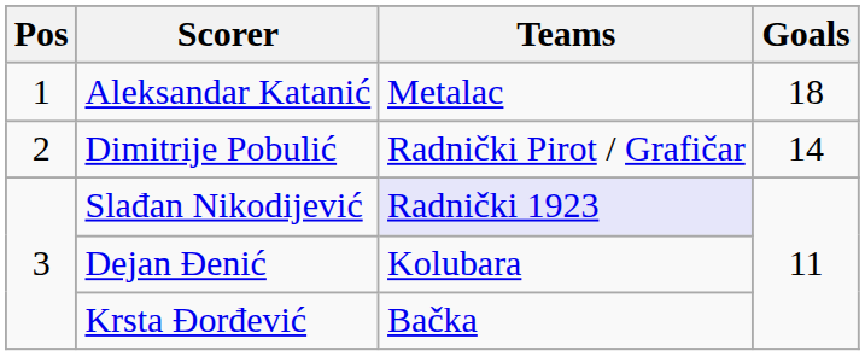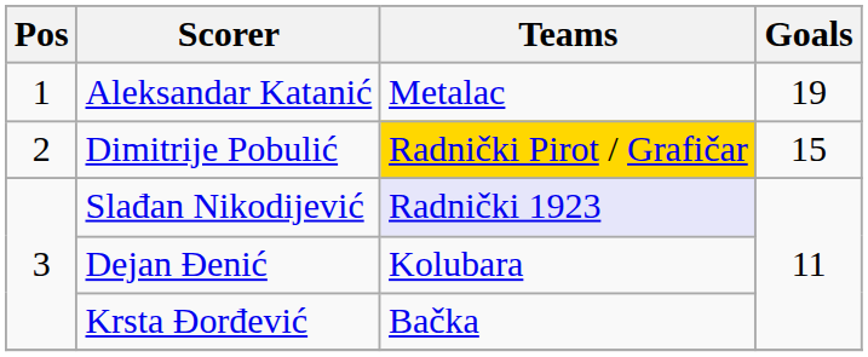 <table class="wikitable">
 <tr>
 <th>Pos</th>
 <th>Scorer</th>
 <th>Teams</th>
 <th align=center>Goals</th>
 </tr>
 <tr>
 <td style="text-align:center">1</td>
 <td> <a href='#'>Aleksandar Katanić</a></td>
 <td><a href='#'>Metalac</a></td>
-<td style="text-align:center">18</td>
+<td style="text-align:center">19</td>
 </tr>
 <tr>
 <td style="text-align:center">2</td>
 <td> <a href='#'>Dimitrije Pobulić</a></td>
-<td><a href='#'>Radnički Pirot</a> / <a href='#'>Grafičar</a></td>
-<td style="text-align:center">14</td>
+<td style="background: gold;"><a href='#'>Radnički Pirot</a> / <a href='#'>Grafičar</a></td>
+<td style="text-align:center">15</td>
 </tr>
 <tr>
 <td rowspan="3" style="text-align:center">3</td>
 <td> <a href='#'>Slađan Nikodijević</a></td>
 <td style="background: lavender;"><a href='#'>Radnički 1923</a></td>
 <td rowspan="3" style="text-align:center">11</td>
 </tr>
 <tr>
 <td> <a href='#'>Dejan Đenić</a></td>
 <td><a href='#'>Kolubara</a></td>
 </tr>
 <tr>
 <td> <a href='#'>Krsta Đorđević</a></td>
 <td><a href='#'>Bačka</a></td>
 </tr>
 <tr>
 </tr>
 </table>
